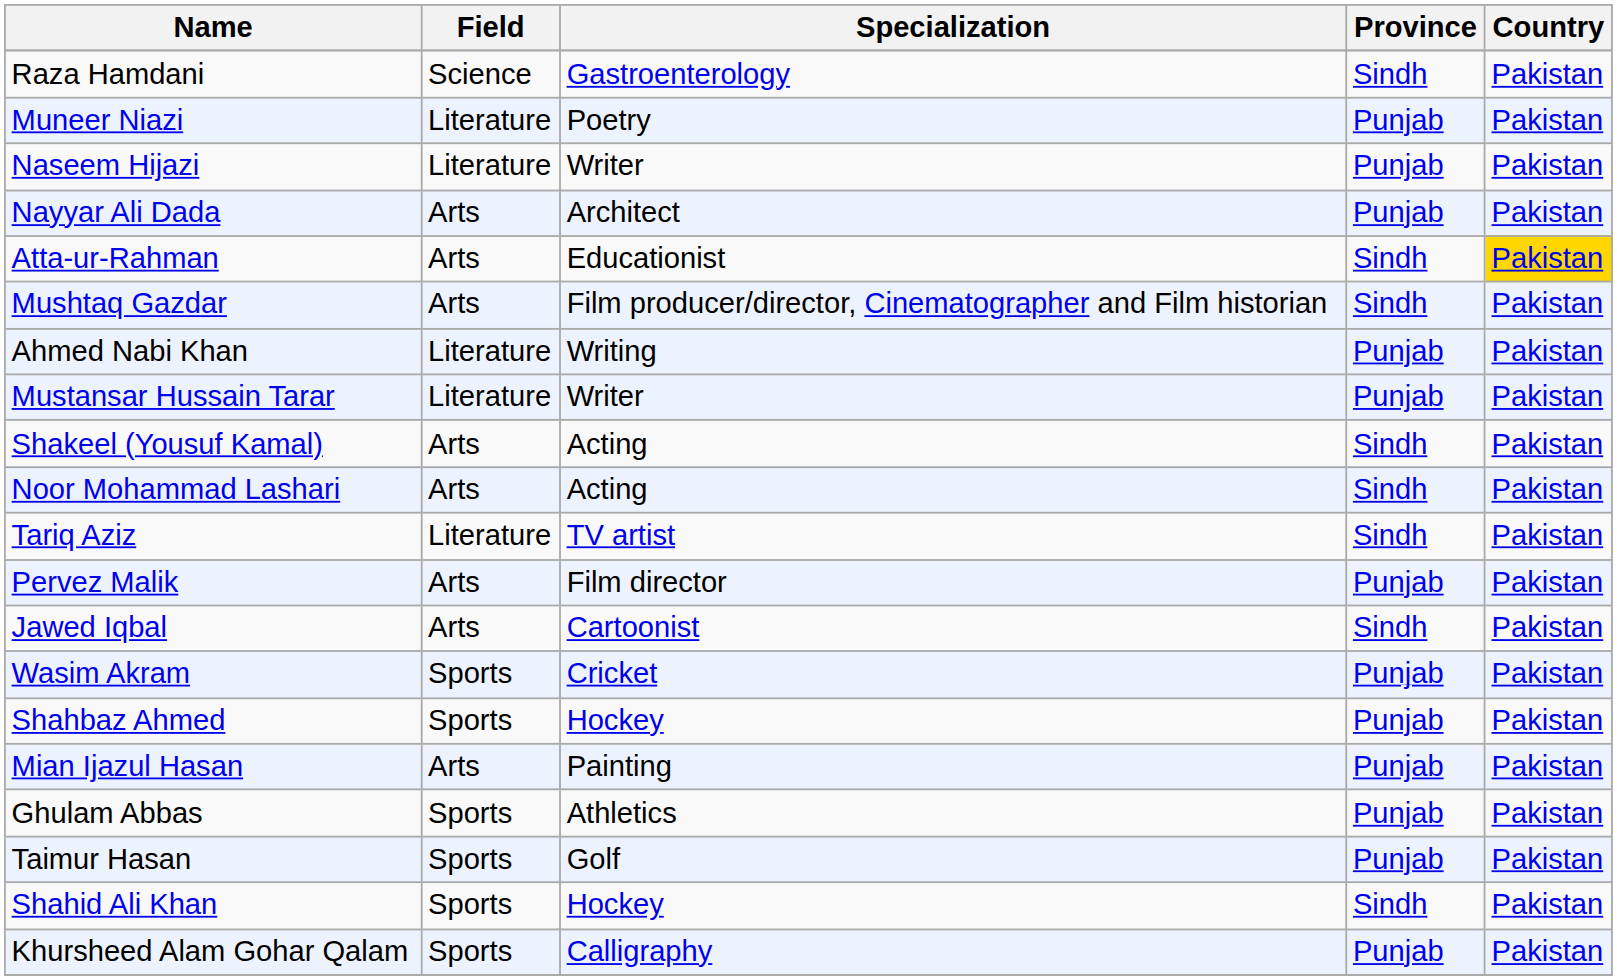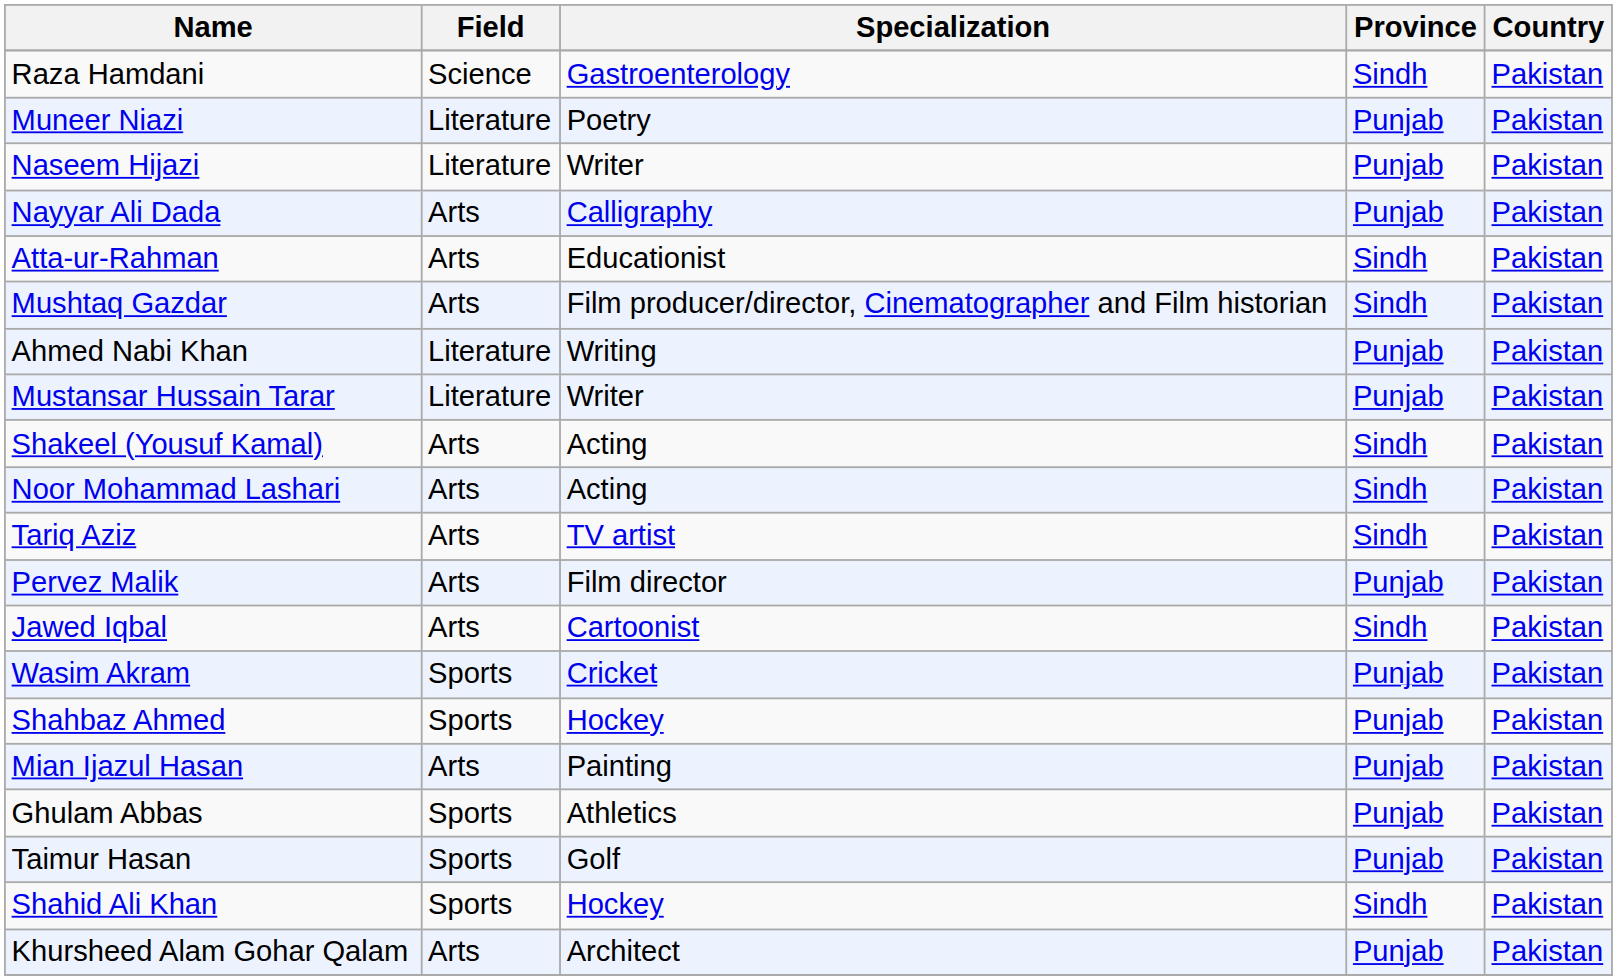 <table class="wikitable sortable" width="100%">
 <tr>
 <th>Name</th>
 <th>Field</th>
 <th>Specialization</th>
 <th>Province</th>
 <th>Country</th>
 </tr>
 <tr bgcolor=#edf3fe>
 </tr>
 <tr>
 <td>Raza Hamdani</td>
 <td>Science</td>
 <td><a href='#'>Gastroenterology</a></td>
 <td><a href='#'>Sindh</a></td>
 <td><a href='#'>Pakistan</a></td>
 </tr>
 <tr bgcolor=#edf3fe>
 <td><a href='#'>Muneer Niazi</a></td>
 <td>Literature</td>
 <td>Poetry</td>
 <td><a href='#'>Punjab</a></td>
 <td><a href='#'>Pakistan</a></td>
 </tr>
 <tr>
 <td><a href='#'>Naseem Hijazi</a></td>
 <td>Literature</td>
 <td>Writer</td>
 <td><a href='#'>Punjab</a></td>
 <td><a href='#'>Pakistan</a></td>
 </tr>
 <tr bgcolor=#edf3fe>
 <td><a href='#'>Nayyar Ali Dada</a></td>
 <td>Arts</td>
-<td>Architect</td>
+<td><a href='#'>Calligraphy</a></td>
 <td><a href='#'>Punjab</a></td>
 <td><a href='#'>Pakistan</a></td>
 </tr>
 <tr>
 <td><a href='#'>Atta-ur-Rahman</a></td>
 <td>Arts</td>
 <td>Educationist</td>
 <td><a href='#'>Sindh</a></td>
-<td style="background: gold;"><a href='#'>Pakistan</a></td>
+<td><a href='#'>Pakistan</a></td>
 </tr>
 <tr bgcolor=#edf3fe>
 <td><a href='#'>Mushtaq Gazdar</a></td>
 <td>Arts</td>
 <td>Film producer/director, <a href='#'>Cinematographer</a> and Film historian</td>
 <td><a href='#'>Sindh</a></td>
 <td><a href='#'>Pakistan</a></td>
 </tr>
 <tr bgcolor=#edf3fe>
 <td>Ahmed Nabi Khan</td>
 <td>Literature</td>
 <td>Writing</td>
 <td><a href='#'>Punjab</a></td>
 <td><a href='#'>Pakistan</a></td>
 </tr>
 <tr bgcolor=#edf3fe>
 <td><a href='#'>Mustansar Hussain Tarar</a></td>
 <td>Literature</td>
 <td>Writer</td>
 <td><a href='#'>Punjab</a></td>
 <td><a href='#'>Pakistan</a></td>
 </tr>
 <tr>
 <td><a href='#'>Shakeel (Yousuf Kamal)</a></td>
 <td>Arts</td>
 <td>Acting</td>
 <td><a href='#'>Sindh</a></td>
 <td><a href='#'>Pakistan</a></td>
 </tr>
 <tr bgcolor=#edf3fe>
 <td><a href='#'>Noor Mohammad Lashari</a></td>
 <td>Arts</td>
 <td>Acting</td>
 <td><a href='#'>Sindh</a></td>
 <td><a href='#'>Pakistan</a></td>
 </tr>
 <tr>
 <td><a href='#'>Tariq Aziz</a></td>
-<td>Literature</td>
+<td>Arts</td>
 <td><a href='#'>TV artist</a></td>
 <td><a href='#'>Sindh</a></td>
 <td><a href='#'>Pakistan</a></td>
 </tr>
 <tr bgcolor=#edf3fe>
 <td><a href='#'>Pervez Malik</a></td>
 <td>Arts</td>
 <td>Film director</td>
 <td><a href='#'>Punjab</a></td>
 <td><a href='#'>Pakistan</a></td>
 </tr>
 <tr>
 <td><a href='#'>Jawed Iqbal</a></td>
 <td>Arts</td>
 <td><a href='#'>Cartoonist</a></td>
 <td><a href='#'>Sindh</a></td>
 <td><a href='#'>Pakistan</a></td>
 </tr>
 <tr bgcolor=#edf3fe>
 <td><a href='#'>Wasim Akram</a></td>
 <td>Sports</td>
 <td><a href='#'>Cricket</a></td>
 <td><a href='#'>Punjab</a></td>
 <td><a href='#'>Pakistan</a></td>
 </tr>
 <tr>
 <td><a href='#'>Shahbaz Ahmed</a></td>
 <td>Sports</td>
 <td><a href='#'>Hockey</a></td>
 <td><a href='#'>Punjab</a></td>
 <td><a href='#'>Pakistan</a></td>
 </tr>
 <tr bgcolor=#edf3fe>
 <td><a href='#'>Mian Ijazul Hasan</a></td>
 <td>Arts</td>
 <td>Painting</td>
 <td><a href='#'>Punjab</a></td>
 <td><a href='#'>Pakistan</a></td>
 </tr>
 <tr>
 <td>Ghulam Abbas</td>
 <td>Sports</td>
 <td>Athletics</td>
 <td><a href='#'>Punjab</a></td>
 <td><a href='#'>Pakistan</a></td>
 </tr>
 <tr bgcolor=#edf3fe>
 <td>Taimur Hasan</td>
 <td>Sports</td>
 <td>Golf</td>
 <td><a href='#'>Punjab</a></td>
 <td><a href='#'>Pakistan</a></td>
 </tr>
 <tr>
 <td><a href='#'>Shahid Ali Khan</a></td>
 <td>Sports</td>
 <td><a href='#'>Hockey</a></td>
 <td><a href='#'>Sindh</a></td>
 <td><a href='#'>Pakistan</a></td>
 </tr>
 <tr bgcolor=#edf3fe>
 <td>Khursheed Alam Gohar Qalam</td>
-<td>Sports</td>
-<td><a href='#'>Calligraphy</a></td>
+<td>Arts</td>
+<td>Architect</td>
 <td><a href='#'>Punjab</a></td>
 <td><a href='#'>Pakistan</a></td>
 </tr>
 <tr>
 </tr>
 </table>
